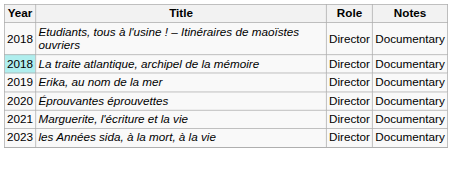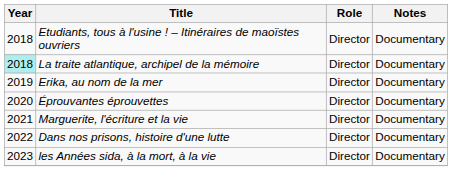 <table class="wikitable sortable">
 <tr>
 <th>Year</th>
 <th>Title</th>
 <th>Role</th>
 <th class="unsortable">Notes</th>
 </tr>
 <tr>
 <td>2018</td>
 <td><em>Etudiants, tous à l'usine ! – Itinéraires de maoïstes ouvriers</em></td>
 <td>Director</td>
 <td>Documentary</td>
 </tr>
 <tr>
 <td style="background: paleturquoise;">2018</td>
 <td><em>La traite atlantique, archipel de la mémoire</em></td>
 <td>Director</td>
 <td>Documentary</td>
 </tr>
 <tr>
 <td>2019</td>
 <td><em>Erika, au nom de la mer</em></td>
 <td>Director</td>
 <td>Documentary</td>
 </tr>
 <tr>
 <td>2020</td>
 <td><em>Éprouvantes éprouvettes</em></td>
 <td>Director</td>
 <td>Documentary</td>
 </tr>
 <tr>
 <td>2021</td>
 <td><em>Marguerite, l'écriture et la vie</em></td>
 <td>Director</td>
 <td>Documentary</td>
 </tr>
 <tr>
+<td>2022</td>
+<td><em>Dans nos prisons, histoire d'une lutte</em></td>
+<td>Director</td>
+<td>Documentary</td>
+</tr>
+<tr>
 <td>2023</td>
 <td><em>les Années sida, à la mort, à la vie</em></td>
 <td>Director</td>
 <td>Documentary</td>
 </tr>
 <tr>
 </tr>
 </table>
